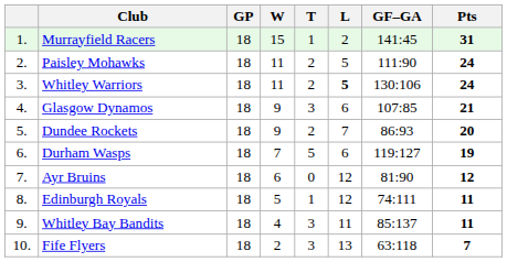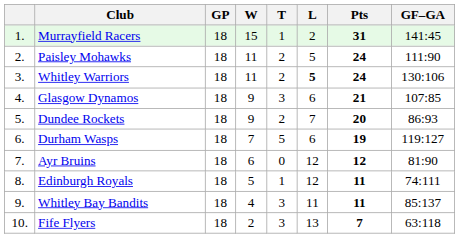 <table class="wikitable">
 <tr>
 <th width="30"></th>
 <th width="200">Club</th>
 <th width="30">GP</th>
 <th width="30">W</th>
 <th width="30">T</th>
 <th width="30">L</th>
+<th width="70">Pts</th>
 <th width="70">GF–GA</th>
-<th width="70">Pts</th>
 </tr>
 <tr bgcolor="#e6fae6" align="center">
 <td>1.</td>
 <td align="left"><a href='#'>Murrayfield Racers</a></td>
 <td>18</td>
 <td>15</td>
 <td>1</td>
 <td>2</td>
+<td><strong>31</strong></td>
 <td>141:45</td>
-<td><strong>31</strong></td>
 </tr>
 <tr bgcolor="#FFFFFF" align="center">
 <td>2.</td>
 <td align="left"><a href='#'>Paisley Mohawks</a></td>
 <td>18</td>
 <td>11</td>
 <td>2</td>
 <td>5</td>
+<td><strong>24</strong></td>
 <td>111:90</td>
-<td><strong>24</strong></td>
 </tr>
 <tr bgcolor="#FFFFFF" align="center">
 <td>3.</td>
 <td align="left"><a href='#'>Whitley Warriors</a></td>
 <td>18</td>
 <td>11</td>
 <td>2</td>
 <td><strong>5</strong></td>
+<td><strong>24</strong></td>
 <td>130:106</td>
-<td><strong>24</strong></td>
 </tr>
 <tr bgcolor="#FFFFFF" align="center">
 <td>4.</td>
 <td align="left"><a href='#'>Glasgow Dynamos</a></td>
 <td>18</td>
 <td>9</td>
 <td>3</td>
 <td>6</td>
+<td><strong>21</strong></td>
 <td>107:85</td>
-<td><strong>21</strong></td>
 </tr>
 <tr bgcolor="#FFFFFF" align="center">
 <td>5.</td>
 <td align="left"><a href='#'>Dundee Rockets</a></td>
 <td>18</td>
 <td>9</td>
 <td>2</td>
 <td>7</td>
+<td><strong>20</strong></td>
 <td>86:93</td>
-<td><strong>20</strong></td>
 </tr>
 <tr bgcolor="#FFFFFF" align="center">
 <td>6.</td>
 <td align="left"><a href='#'>Durham Wasps</a></td>
 <td>18</td>
 <td>7</td>
 <td>5</td>
 <td>6</td>
+<td><strong>19</strong></td>
 <td>119:127</td>
-<td><strong>19</strong></td>
 </tr>
 <tr bgcolor="#FFFFFF" align="center">
 <td>7.</td>
 <td align="left"><a href='#'>Ayr Bruins</a></td>
 <td>18</td>
 <td>6</td>
 <td>0</td>
 <td>12</td>
+<td><strong>12</strong></td>
 <td>81:90</td>
-<td><strong>12</strong></td>
 </tr>
 <tr bgcolor="#FFFFFF" align="center">
 <td>8.</td>
 <td align="left"><a href='#'>Edinburgh Royals</a></td>
 <td>18</td>
 <td>5</td>
 <td>1</td>
 <td>12</td>
+<td><strong>11</strong></td>
 <td>74:111</td>
-<td><strong>11</strong></td>
 </tr>
 <tr bgcolor="#FFFFFF" align="center">
 <td>9.</td>
 <td align="left"><a href='#'>Whitley Bay Bandits</a></td>
 <td>18</td>
 <td>4</td>
 <td>3</td>
 <td>11</td>
+<td><strong>11</strong></td>
 <td>85:137</td>
-<td><strong>11</strong></td>
 </tr>
 <tr bgcolor="#FFFFFF" align="center">
 <td>10.</td>
 <td align="left"><a href='#'>Fife Flyers</a></td>
 <td>18</td>
 <td>2</td>
 <td>3</td>
 <td>13</td>
+<td><strong>7</strong></td>
 <td>63:118</td>
-<td><strong>7</strong></td>
 </tr>
 </table>
